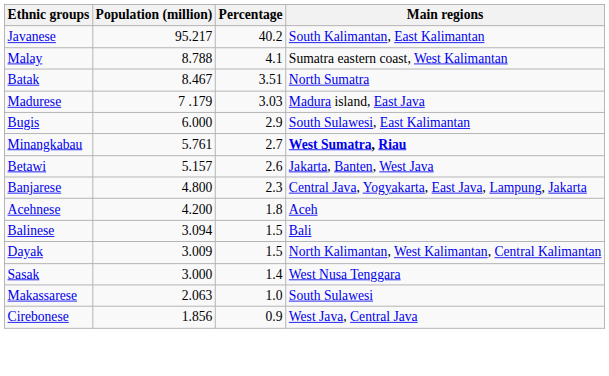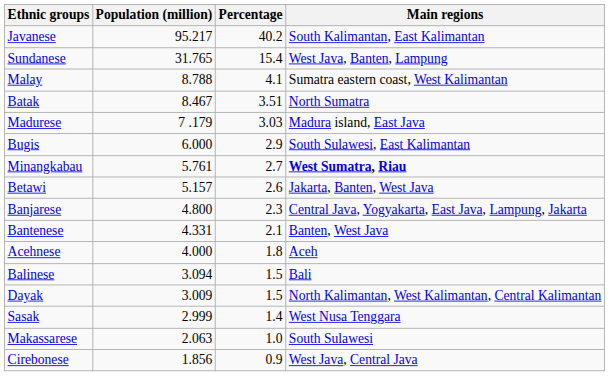 <table class="wikitable sortable" style="text-align:right; margin-right:60px">
 <tr>
 <th align=center>Ethnic groups</th>
 <th>Population (million)</th>
 <th>Percentage</th>
 <th class="unsortable">Main regions</th>
 </tr>
 <tr>
 <td align=left><a href='#'>Javanese</a></td>
 <td>95.217</td>
 <td>40.2</td>
 <td align=left><a href='#'>South Kalimantan</a>, <a href='#'>East Kalimantan</a></td>
+</tr>
+<tr>
+<td align=left><a href='#'>Sundanese</a></td>
+<td>31.765</td>
+<td>15.4</td>
+<td align=left><a href='#'>West Java</a>, <a href='#'>Banten</a>, <a href='#'>Lampung</a></td>
 </tr>
 <tr>
 <td align=left><a href='#'>Malay</a></td>
 <td>8.788</td>
 <td>4.1</td>
 <td align=left>Sumatra eastern coast, <a href='#'>West Kalimantan</a></td>
 </tr>
 <tr>
 <td align=left><a href='#'>Batak</a></td>
 <td>8.467</td>
 <td>3.51</td>
 <td align=left><a href='#'>North Sumatra</a></td>
 </tr>
 <tr>
 <td align=left><a href='#'>Madurese</a></td>
 <td>7 .179</td>
 <td>3.03</td>
 <td align=left><a href='#'>Madura</a> island, <a href='#'>East Java</a></td>
 </tr>
 <tr>
 <td align=left><a href='#'>Bugis</a></td>
 <td>6.000</td>
 <td>2.9</td>
 <td align=left><a href='#'>South Sulawesi</a>, <a href='#'>East Kalimantan</a></td>
 </tr>
 <tr>
 <td align=left><a href='#'>Minangkabau</a></td>
 <td>5.761</td>
 <td>2.7</td>
 <td align=left><strong><a href='#'>West Sumatra</a>, <a href='#'>Riau</a></strong></td>
 </tr>
 <tr>
 <td align=left><a href='#'>Betawi</a></td>
 <td>5.157</td>
 <td>2.6</td>
 <td align=left><a href='#'>Jakarta</a>, <a href='#'>Banten</a>, <a href='#'>West Java</a></td>
 </tr>
 <tr>
 <td align=left><a href='#'>Banjarese</a></td>
 <td>4.800</td>
 <td>2.3</td>
 <td align=left><a href='#'>Central Java</a>, <a href='#'>Yogyakarta</a>, <a href='#'>East Java</a>, <a href='#'>Lampung</a>, <a href='#'>Jakarta</a></td>
 </tr>
 <tr>
+<td align=left><a href='#'>Bantenese</a></td>
+<td>4.331</td>
+<td>2.1</td>
+<td align=left><a href='#'>Banten</a>, <a href='#'>West Java</a></td>
+</tr>
+<tr>
 <td align=left><a href='#'>Acehnese</a></td>
-<td>4.200</td>
+<td>4.000</td>
 <td>1.8</td>
 <td align=left><a href='#'>Aceh</a></td>
 </tr>
 <tr>
 <td align=left><a href='#'>Balinese</a></td>
 <td>3.094</td>
 <td>1.5</td>
 <td align=left><a href='#'>Bali</a></td>
 </tr>
 <tr>
 <td align=left><a href='#'>Dayak</a></td>
 <td>3.009</td>
 <td>1.5</td>
 <td align=left><a href='#'>North Kalimantan</a>, <a href='#'>West Kalimantan</a>, <a href='#'>Central Kalimantan</a></td>
 </tr>
 <tr>
 <td align=left><a href='#'>Sasak</a></td>
-<td>3.000</td>
+<td>2.999</td>
 <td>1.4</td>
 <td align=left><a href='#'>West Nusa Tenggara</a></td>
 </tr>
 <tr>
 <td align=left><a href='#'>Makassarese</a></td>
 <td>2.063</td>
 <td>1.0</td>
 <td align=left><a href='#'>South Sulawesi</a></td>
 </tr>
 <tr>
 <td align=left><a href='#'>Cirebonese</a></td>
 <td>1.856</td>
 <td>0.9</td>
 <td align=left><a href='#'>West Java</a>, <a href='#'>Central Java</a></td>
 </tr>
 </table>
